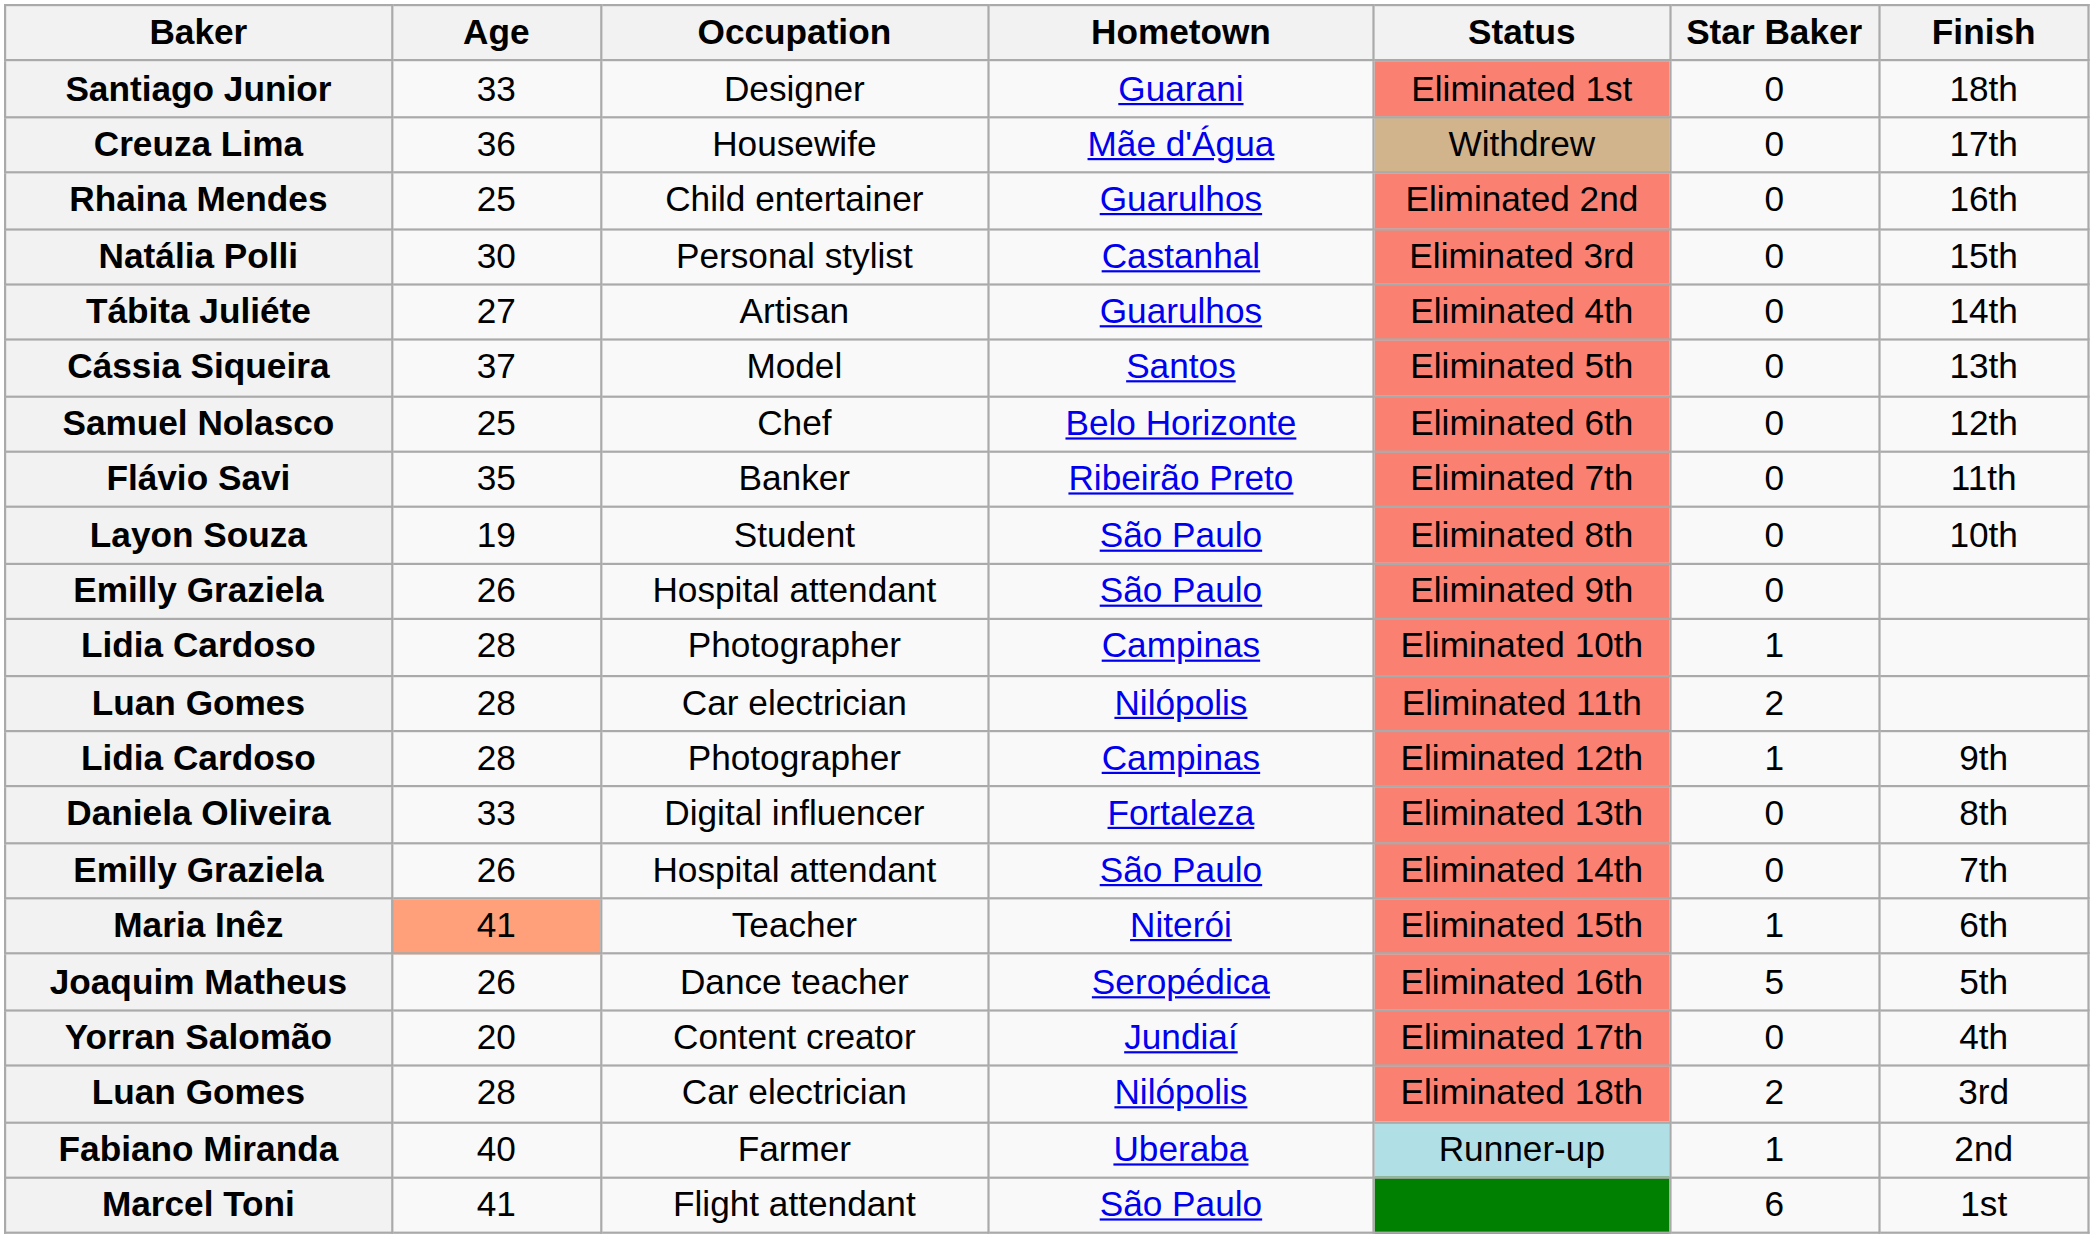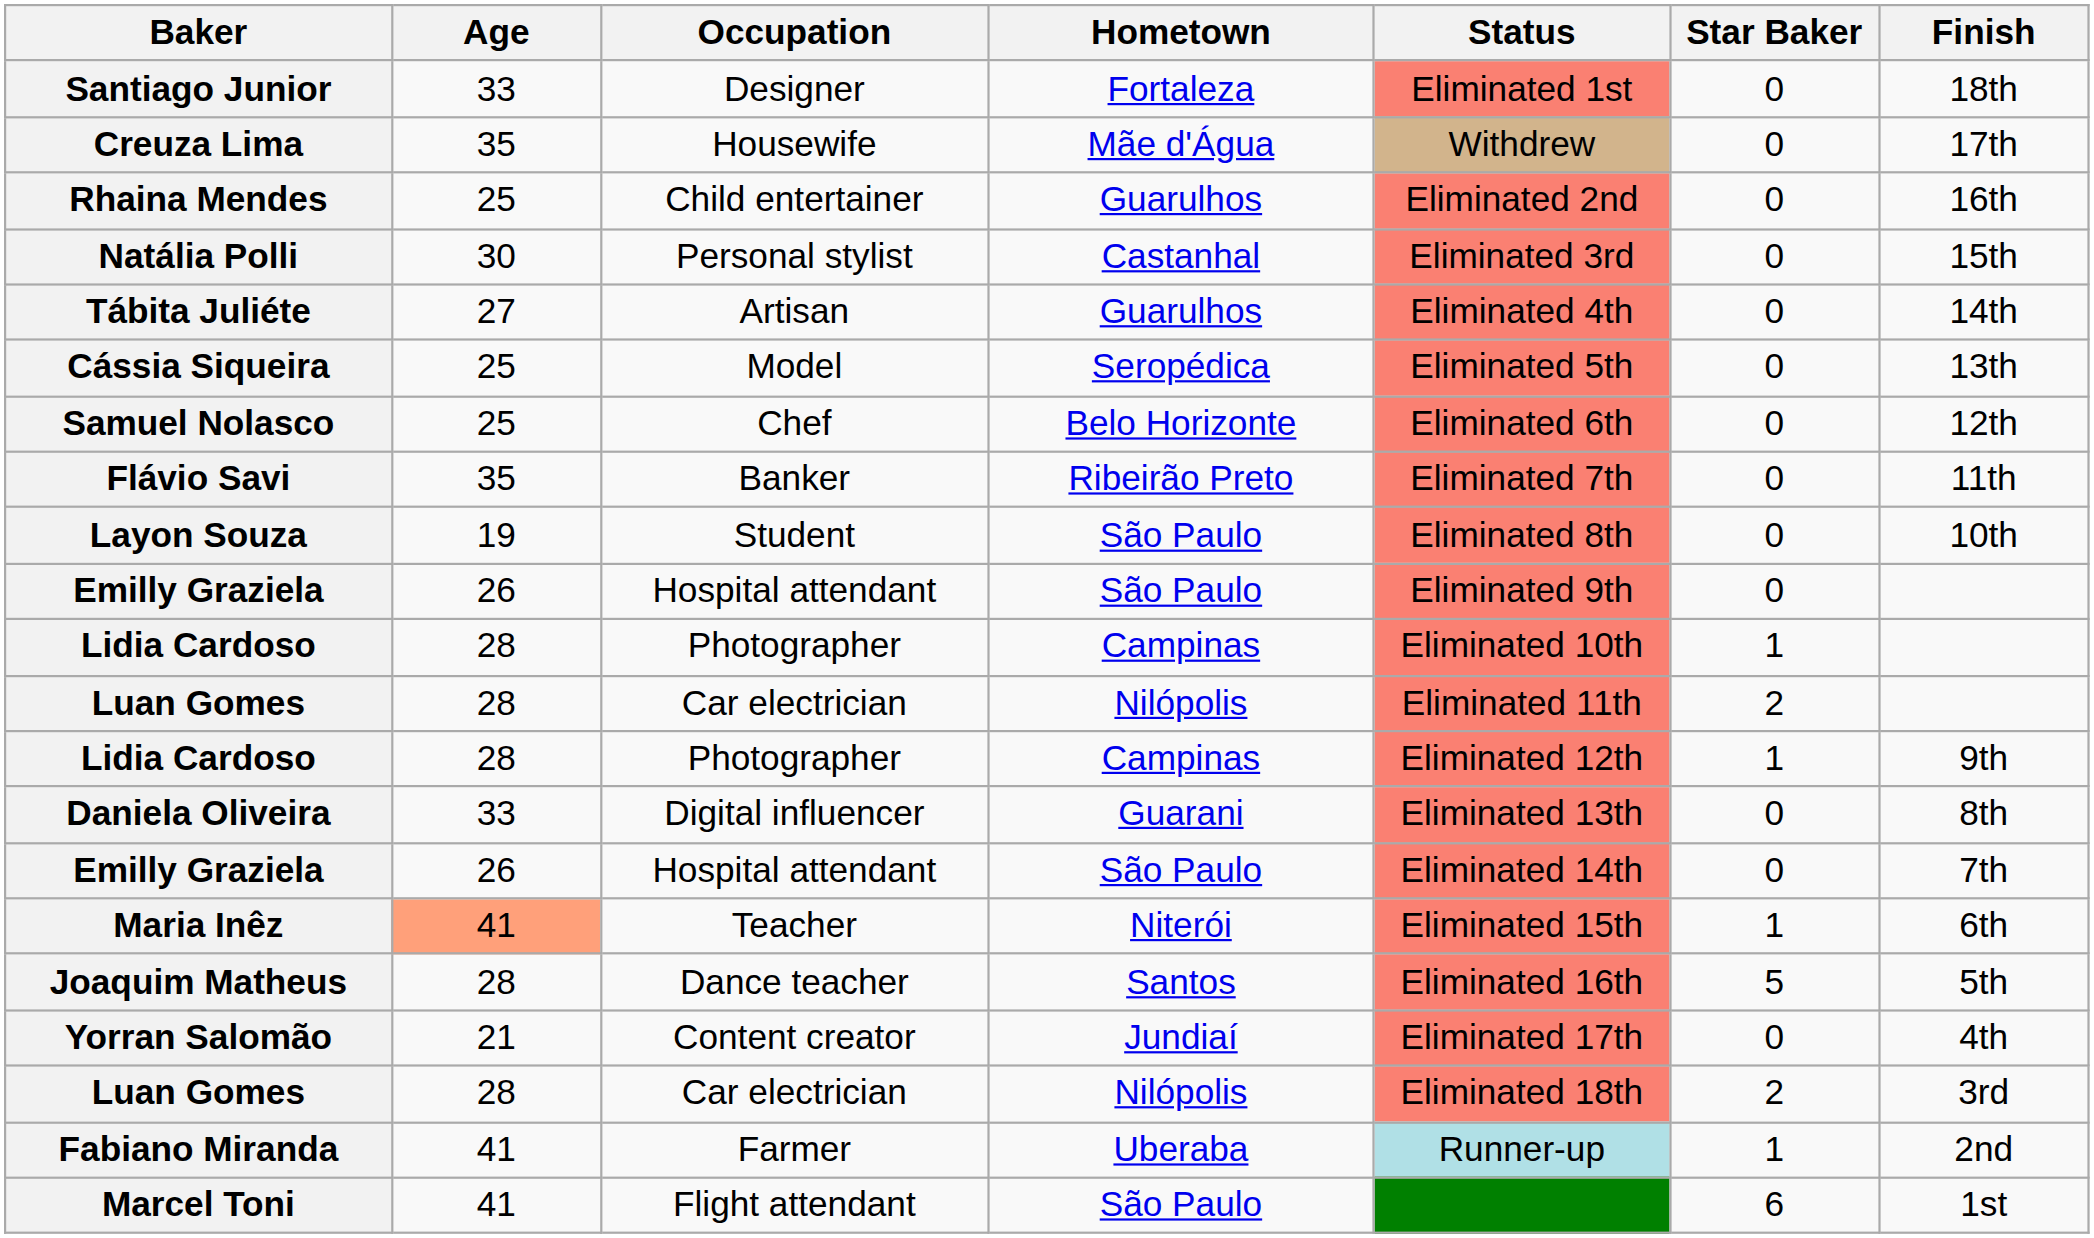 <table class="wikitable" style="text-align:center; font-size:100%; width: 75%">
 <tr>
 <th width="14.4%">Baker</th>
 <th width="07.8%">Age</th>
 <th width="14.4%">Occupation</th>
 <th width="14.4%">Hometown</th>
 <th width="11.0%">Status</th>
 <th width="07.8%">Star Baker</th>
 <th width="07.8%">Finish</th>
 </tr>
 <tr>
 <th>Santiago Junior</th>
 <td>33</td>
 <td>Designer</td>
-<td><a href='#'>Guarani</a></td>
+<td><a href='#'>Fortaleza</a></td>
 <td bgcolor=FA8072>Eliminated 1st</td>
 <td>0</td>
 <td>18th</td>
 </tr>
 <tr>
 <th>Creuza Lima</th>
-<td>36</td>
+<td>35</td>
 <td>Housewife</td>
 <td><a href='#'>Mãe d'Água</a></td>
 <td bgcolor=D2B48C>Withdrew</td>
 <td>0</td>
 <td>17th</td>
 </tr>
 <tr>
 <th>Rhaina Mendes</th>
 <td>25</td>
 <td>Child entertainer</td>
 <td><a href='#'>Guarulhos</a></td>
 <td bgcolor=FA8072>Eliminated 2nd</td>
 <td>0</td>
 <td>16th</td>
 </tr>
 <tr>
 <th>Natália Polli</th>
 <td>30</td>
 <td>Personal stylist</td>
 <td><a href='#'>Castanhal</a></td>
 <td bgcolor=FA8072>Eliminated 3rd</td>
 <td>0</td>
 <td>15th</td>
 </tr>
 <tr>
 <th>Tábita Juliéte</th>
 <td>27</td>
 <td>Artisan</td>
 <td><a href='#'>Guarulhos</a></td>
 <td bgcolor=FA8072>Eliminated 4th</td>
 <td>0</td>
 <td>14th</td>
 </tr>
 <tr>
 <th>Cássia Siqueira</th>
-<td>37</td>
+<td>25</td>
 <td>Model</td>
-<td><a href='#'>Santos</a></td>
+<td><a href='#'>Seropédica</a></td>
 <td bgcolor=FA8072>Eliminated 5th</td>
 <td>0</td>
 <td>13th</td>
 </tr>
 <tr>
 <th>Samuel Nolasco</th>
 <td>25</td>
 <td>Chef</td>
 <td><a href='#'>Belo Horizonte</a></td>
 <td bgcolor=FA8072>Eliminated 6th</td>
 <td>0</td>
 <td>12th</td>
 </tr>
 <tr>
 <th>Flávio Savi</th>
 <td>35</td>
 <td>Banker</td>
 <td><a href='#'>Ribeirão Preto</a></td>
 <td bgcolor=FA8072>Eliminated 7th</td>
 <td>0</td>
 <td>11th</td>
 </tr>
 <tr>
 <th>Layon Souza</th>
 <td>19</td>
 <td>Student</td>
 <td><a href='#'>São Paulo</a></td>
 <td bgcolor=FA8072>Eliminated 8th</td>
 <td>0</td>
 <td>10th</td>
 </tr>
 <tr>
 <th>Emilly Graziela</th>
 <td>26</td>
 <td>Hospital attendant</td>
 <td><a href='#'>São Paulo</a></td>
 <td bgcolor=FA8072>Eliminated 9th</td>
 <td>0</td>
 <td></td>
 </tr>
 <tr>
 <th>Lidia Cardoso</th>
 <td>28</td>
 <td>Photographer</td>
 <td><a href='#'>Campinas</a></td>
 <td bgcolor=FA8072>Eliminated 10th</td>
 <td>1</td>
 <td></td>
 </tr>
 <tr>
 <th>Luan Gomes</th>
 <td>28</td>
 <td>Car electrician</td>
 <td><a href='#'>Nilópolis</a></td>
 <td bgcolor=FA8072>Eliminated 11th</td>
 <td>2</td>
 <td></td>
 </tr>
 <tr>
 <th>Lidia Cardoso</th>
 <td>28</td>
 <td>Photographer</td>
 <td><a href='#'>Campinas</a></td>
 <td bgcolor=FA8072>Eliminated 12th</td>
 <td>1</td>
 <td>9th</td>
 </tr>
 <tr>
 <th>Daniela Oliveira</th>
 <td>33</td>
 <td>Digital influencer</td>
-<td><a href='#'>Fortaleza</a></td>
+<td><a href='#'>Guarani</a></td>
 <td bgcolor=FA8072>Eliminated 13th</td>
 <td>0</td>
 <td>8th</td>
 </tr>
 <tr>
 <th>Emilly Graziela</th>
 <td>26</td>
 <td>Hospital attendant</td>
 <td><a href='#'>São Paulo</a></td>
 <td bgcolor=FA8072>Eliminated 14th</td>
 <td>0</td>
 <td>7th</td>
 </tr>
 <tr>
 <th>Maria Inêz</th>
 <td style="background: lightsalmon;">41</td>
 <td>Teacher</td>
 <td><a href='#'>Niterói</a></td>
 <td bgcolor=FA8072>Eliminated 15th</td>
 <td>1</td>
 <td>6th</td>
 </tr>
 <tr>
 <th>Joaquim Matheus</th>
-<td>26</td>
+<td>28</td>
 <td>Dance teacher</td>
-<td><a href='#'>Seropédica</a></td>
+<td><a href='#'>Santos</a></td>
 <td bgcolor=FA8072>Eliminated 16th</td>
 <td>5</td>
 <td>5th</td>
 </tr>
 <tr>
 <th>Yorran Salomão</th>
-<td>20</td>
+<td>21</td>
 <td>Content creator</td>
 <td><a href='#'>Jundiaí</a></td>
 <td bgcolor=FA8072>Eliminated 17th</td>
 <td>0</td>
 <td>4th</td>
 </tr>
 <tr>
 <th>Luan Gomes</th>
 <td>28</td>
 <td>Car electrician</td>
 <td><a href='#'>Nilópolis</a></td>
 <td bgcolor=FA8072>Eliminated 18th</td>
 <td>2</td>
 <td>3rd</td>
 </tr>
 <tr>
 <th>Fabiano Miranda</th>
-<td>40</td>
+<td>41</td>
 <td>Farmer</td>
 <td><a href='#'>Uberaba</a></td>
 <td bgcolor=B0E0E6>Runner-up</td>
 <td>1</td>
 <td>2nd</td>
 </tr>
 <tr>
 <th>Marcel Toni</th>
 <td>41</td>
 <td>Flight attendant</td>
 <td><a href='#'>São Paulo</a></td>
 <td bgcolor=008000></td>
 <td>6</td>
 <td>1st</td>
 </tr>
 </table>
